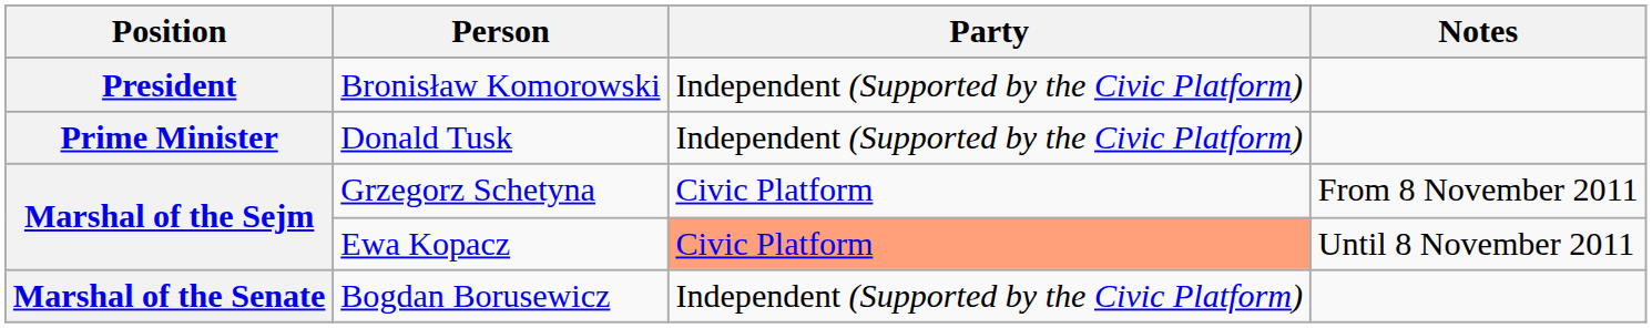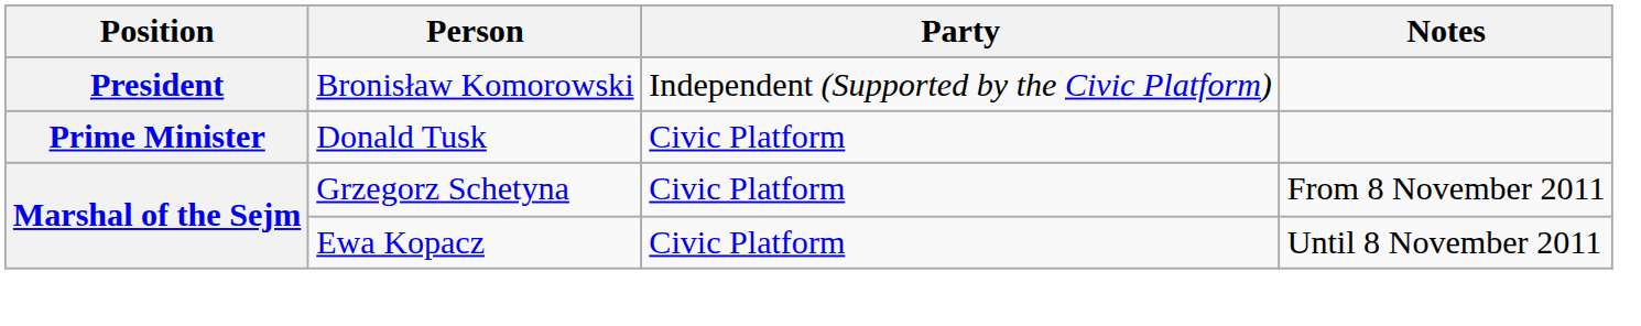 <table class="wikitable">
 <tr>
 <th>Position</th>
 <th>Person</th>
 <th>Party</th>
 <th>Notes</th>
 </tr>
 <tr>
 <th><a href='#'>President</a></th>
 <td><a href='#'>Bronisław Komorowski</a></td>
 <td>Independent <em>(Supported by the <a href='#'>Civic Platform</a>)</em></td>
 <td></td>
 </tr>
 <tr>
 <th><a href='#'>Prime Minister</a></th>
 <td><a href='#'>Donald Tusk</a></td>
-<td>Independent <em>(Supported by the <a href='#'>Civic Platform</a>)</em></td>
+<td><a href='#'>Civic Platform</a></td>
 <td></td>
 </tr>
 <tr>
 <th rowspan=2><a href='#'>Marshal of the Sejm</a></th>
 <td><a href='#'>Grzegorz Schetyna</a></td>
 <td><a href='#'>Civic Platform</a></td>
 <td>From 8 November 2011</td>
 </tr>
 <tr>
 <td><a href='#'>Ewa Kopacz</a></td>
-<td style="background: lightsalmon;"><a href='#'>Civic Platform</a></td>
+<td><a href='#'>Civic Platform</a></td>
 <td>Until 8 November 2011</td>
 </tr>
-<tr>
-<th><a href='#'>Marshal of the Senate</a></th>
-<td><a href='#'>Bogdan Borusewicz</a></td>
-<td>Independent <em>(Supported by the <a href='#'>Civic Platform</a>)</em></td>
-<td></td>
-</tr>
 </table>
